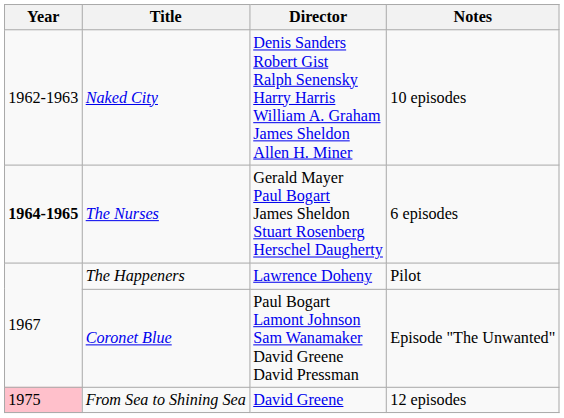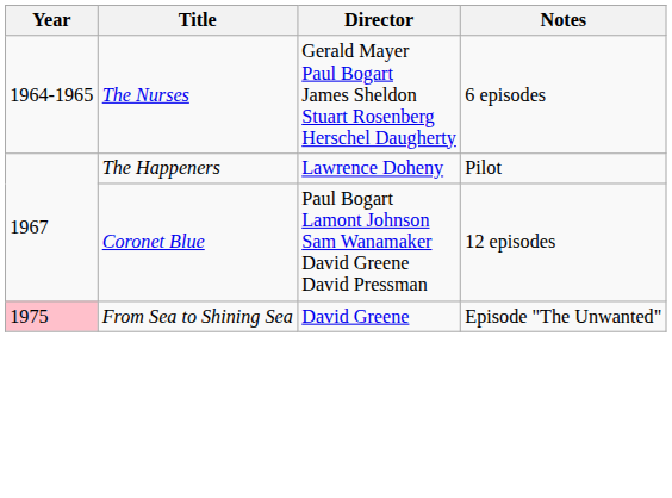 <table class="wikitable">
 <tr>
 <th>Year</th>
 <th>Title</th>
 <th>Director</th>
 <th>Notes</th>
 </tr>
 <tr>
-<td>1962-1963</td>
-<td><em><a href='#'>Naked City</a></em></td>
-<td><a href='#'>Denis Sanders</a><br><a href='#'>Robert Gist</a><br><a href='#'>Ralph Senensky</a><br><a href='#'>Harry Harris</a><br><a href='#'>William A. Graham</a><br><a href='#'>James Sheldon</a><br><a href='#'>Allen H. Miner</a></td>
-<td>10 episodes</td>
-</tr>
-<tr>
-<td><strong>1964-1965</strong></td>
+<td>1964-1965</td>
 <td><em><a href='#'>The Nurses</a></em></td>
 <td>Gerald Mayer<br><a href='#'>Paul Bogart</a><br>James Sheldon<br><a href='#'>Stuart Rosenberg</a><br><a href='#'>Herschel Daugherty</a></td>
 <td>6 episodes</td>
 </tr>
 <tr>
 <td rowspan=2>1967</td>
 <td><em>The Happeners</em></td>
 <td><a href='#'>Lawrence Doheny</a></td>
 <td>Pilot</td>
 </tr>
 <tr>
 <td><em><a href='#'>Coronet Blue</a></em></td>
 <td>Paul Bogart<br><a href='#'>Lamont Johnson</a><br><a href='#'>Sam Wanamaker</a><br>David Greene<br>David Pressman</td>
-<td>Episode "The Unwanted"</td>
+<td>12 episodes</td>
 </tr>
 <tr>
 <td style="background: pink;">1975</td>
 <td><em>From Sea to Shining Sea</em></td>
 <td><a href='#'>David Greene</a></td>
-<td>12 episodes</td>
+<td>Episode "The Unwanted"</td>
 </tr>
 </table>
